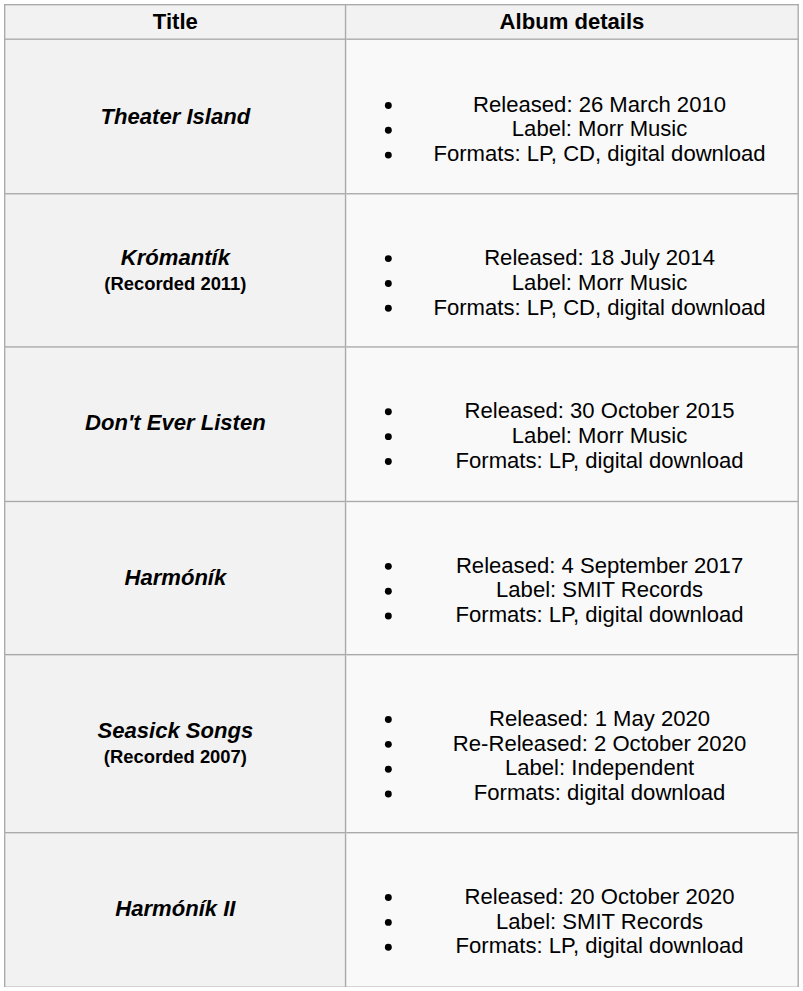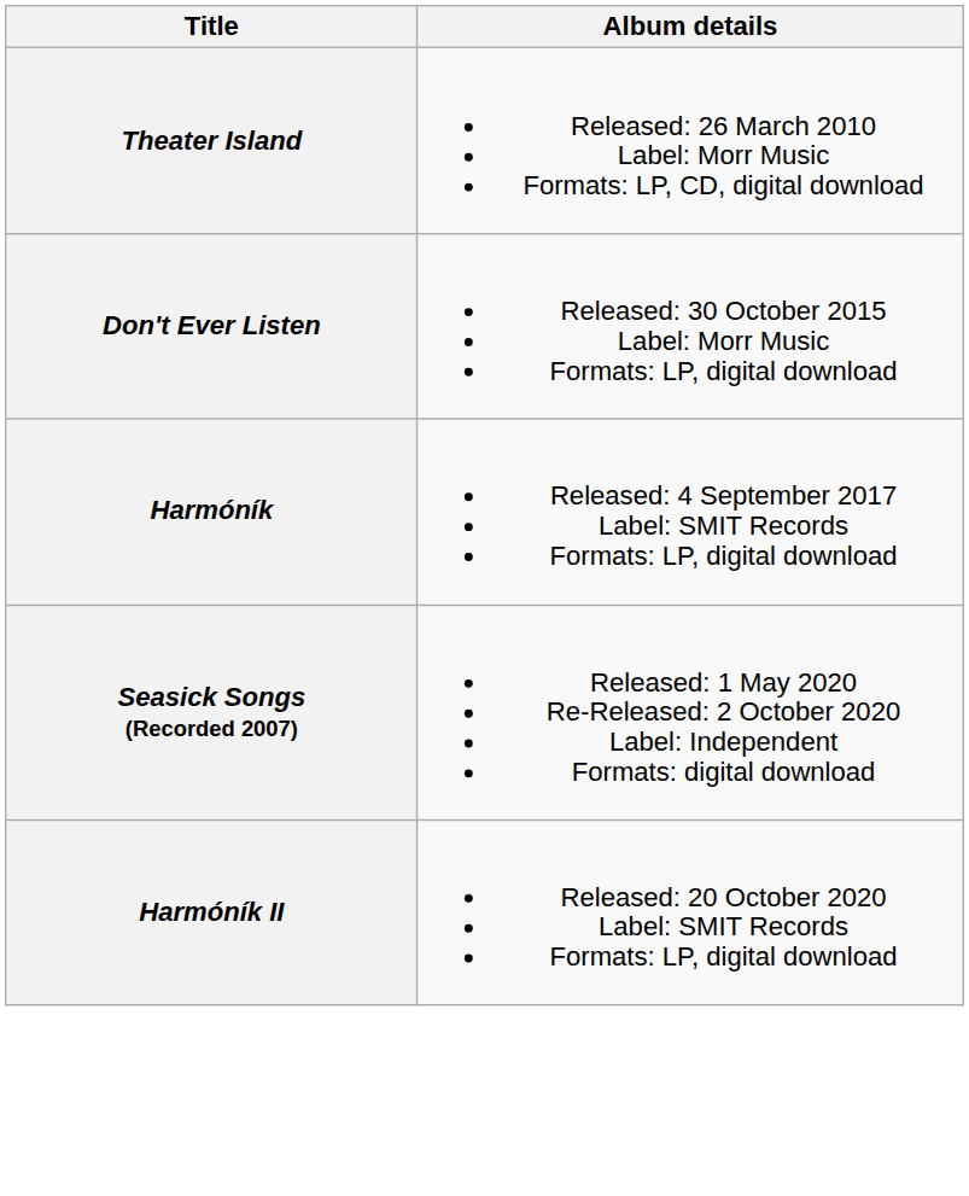 <table class="wikitable plainrowheaders" style="text-align:center">
 <tr>
 <th scope="col" style="width:15em;">Title</th>
 <th scope="col" style="width:20em;">Album details</th>
 </tr>
 <tr>
 <th scope="row"><em>Theater Island</em></th>
 <td><br><ul><li>Released: 26 March 2010</li><li>Label: Morr Music</li><li>Formats: LP, CD, digital download</li></ul></td>
-</tr>
-<tr>
-<th scope="row"><em>Krómantík</em><br><small>(Recorded 2011)</small></th>
-<td><br><ul><li>Released: 18 July 2014</li><li>Label: Morr Music</li><li>Formats: LP, CD, digital download</li></ul></td>
 </tr>
 <tr>
 <th scope="row"><em>Don't Ever Listen</em></th>
 <td><br><ul><li>Released: 30 October 2015</li><li>Label: Morr Music</li><li>Formats: LP, digital download</li></ul></td>
 </tr>
 <tr>
 <th scope="row"><em>Harmóník</em></th>
 <td><br><ul><li>Released: 4 September 2017</li><li>Label: SMIT Records</li><li>Formats: LP, digital download</li></ul></td>
 </tr>
 <tr>
 <th scope="row"><em>Seasick Songs</em><br><small>(Recorded 2007)</small></th>
 <td><br><ul><li>Released: 1 May 2020</li><li>Re-Released: 2 October 2020</li><li>Label: Independent</li><li>Formats: digital download</li></ul></td>
 </tr>
 <tr>
 <th scope="row"><em>Harmóník II</em></th>
 <td><br><ul><li>Released: 20 October 2020</li><li>Label: SMIT Records</li><li>Formats: LP, digital download</li></ul></td>
 </tr>
 </table>
